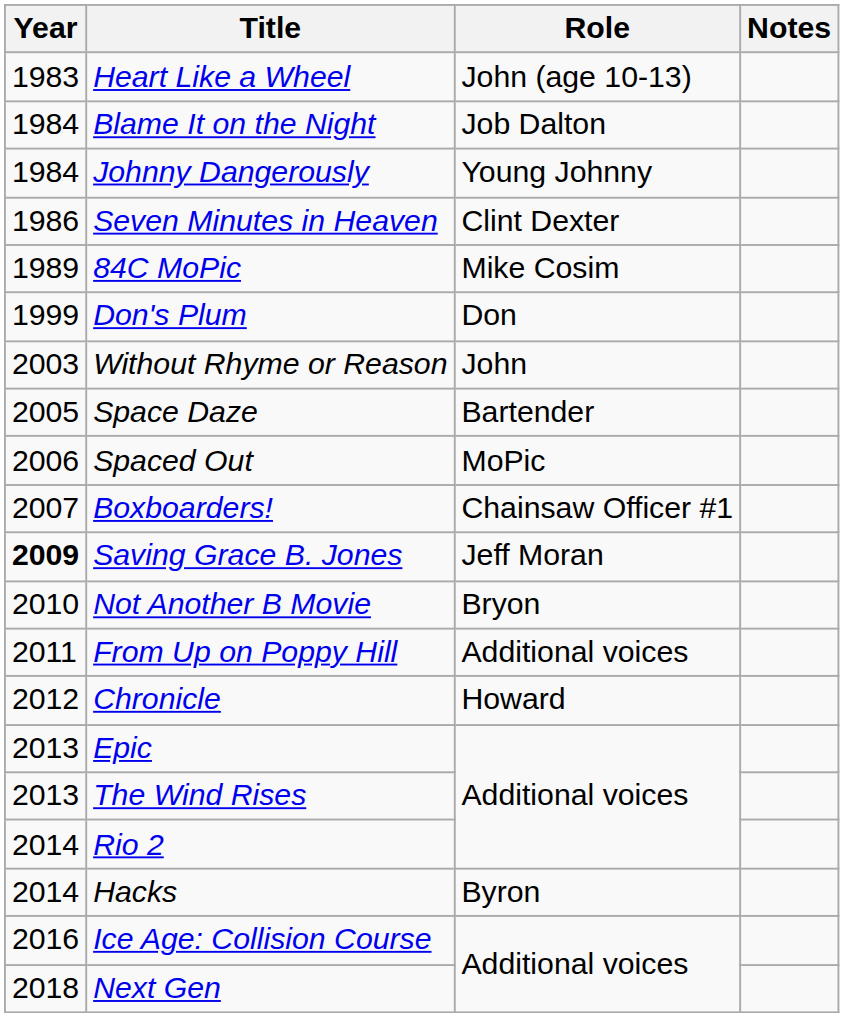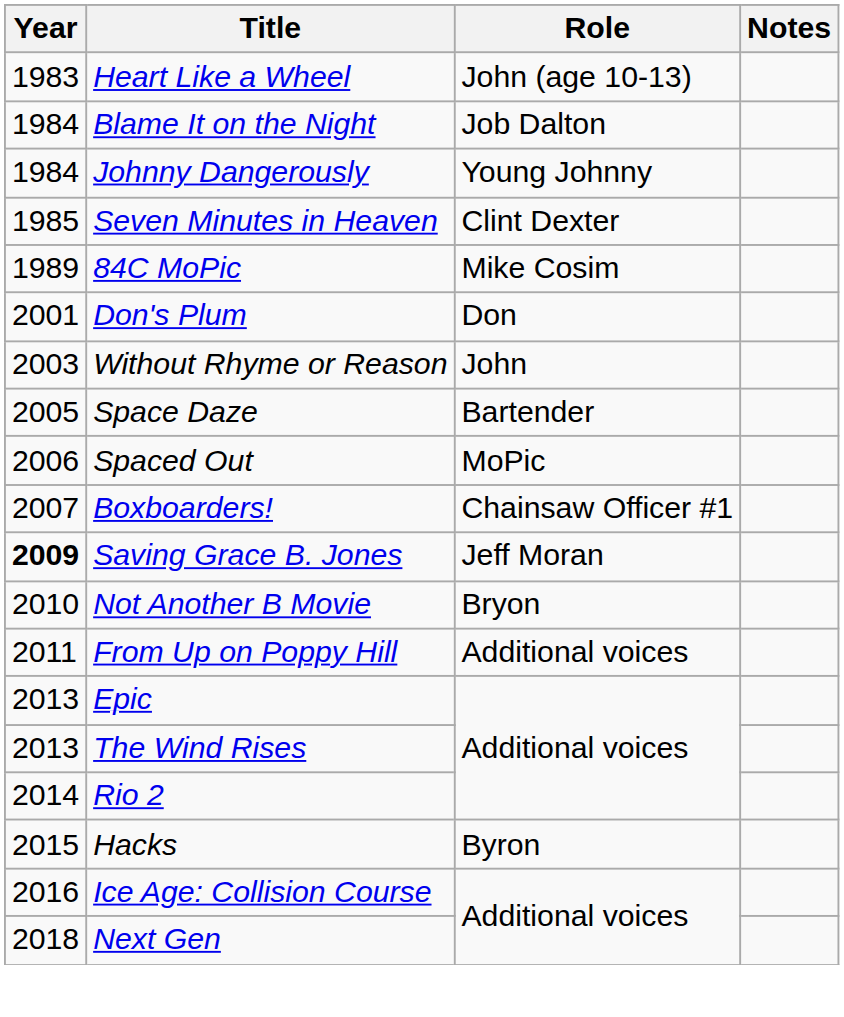 <table class="wikitable sortable">
 <tr>
 <th>Year</th>
 <th>Title</th>
 <th>Role</th>
 <th>Notes</th>
 </tr>
 <tr>
 <td>1983</td>
 <td><a href='#'><em>Heart Like a Wheel</em></a></td>
 <td>John (age 10-13)</td>
 <td></td>
 </tr>
 <tr>
 <td>1984</td>
 <td><em><a href='#'>Blame It on the Night</a></em></td>
 <td>Job Dalton</td>
 <td></td>
 </tr>
 <tr>
 <td>1984</td>
 <td><em><a href='#'>Johnny Dangerously</a></em></td>
 <td>Young Johnny</td>
 <td></td>
 </tr>
 <tr>
-<td>1986</td>
+<td>1985</td>
 <td><a href='#'><em>Seven Minutes in Heaven</em></a></td>
 <td>Clint Dexter</td>
 <td></td>
 </tr>
 <tr>
 <td>1989</td>
 <td><em><a href='#'>84C MoPic</a></em></td>
 <td>Mike Cosim</td>
 <td></td>
 </tr>
 <tr>
-<td>1999</td>
+<td>2001</td>
 <td><em><a href='#'>Don's Plum</a></em></td>
 <td>Don</td>
 <td></td>
 </tr>
 <tr>
 <td>2003</td>
 <td><em>Without Rhyme or Reason</em></td>
 <td>John</td>
 <td></td>
 </tr>
 <tr>
 <td>2005</td>
 <td><em>Space Daze</em></td>
 <td>Bartender</td>
 <td></td>
 </tr>
 <tr>
 <td>2006</td>
 <td><em>Spaced Out</em></td>
 <td>MoPic</td>
 <td></td>
 </tr>
 <tr>
 <td>2007</td>
 <td><em><a href='#'>Boxboarders!</a></em></td>
 <td>Chainsaw Officer #1</td>
 <td></td>
 </tr>
 <tr>
 <td><strong>2009</strong></td>
 <td><em><a href='#'>Saving Grace B. Jones</a></em></td>
 <td>Jeff Moran</td>
 <td></td>
 </tr>
 <tr>
 <td>2010</td>
 <td><em><a href='#'>Not Another B Movie</a></em></td>
 <td>Bryon</td>
 <td></td>
 </tr>
 <tr>
 <td>2011</td>
 <td><em><a href='#'>From Up on Poppy Hill</a></em></td>
 <td>Additional voices</td>
 <td></td>
 </tr>
 <tr>
-<td>2012</td>
-<td><a href='#'><em>Chronicle</em></a></td>
-<td>Howard</td>
-<td></td>
-</tr>
-<tr>
 <td>2013</td>
 <td><a href='#'><em>Epic</em></a></td>
 <td rowspan="3">Additional voices</td>
 <td></td>
 </tr>
 <tr>
 <td>2013</td>
 <td><em><a href='#'>The Wind Rises</a></em></td>
 <td></td>
 </tr>
 <tr>
 <td>2014</td>
 <td><em><a href='#'>Rio 2</a></em></td>
 <td></td>
 </tr>
 <tr>
-<td>2014</td>
+<td>2015</td>
 <td><em>Hacks</em></td>
 <td>Byron</td>
 <td></td>
 </tr>
 <tr>
 <td>2016</td>
 <td><em><a href='#'>Ice Age: Collision Course</a></em></td>
 <td rowspan="2">Additional voices</td>
 <td></td>
 </tr>
 <tr>
 <td>2018</td>
 <td><a href='#'><em>Next Gen</em></a></td>
 <td></td>
 </tr>
 </table>
